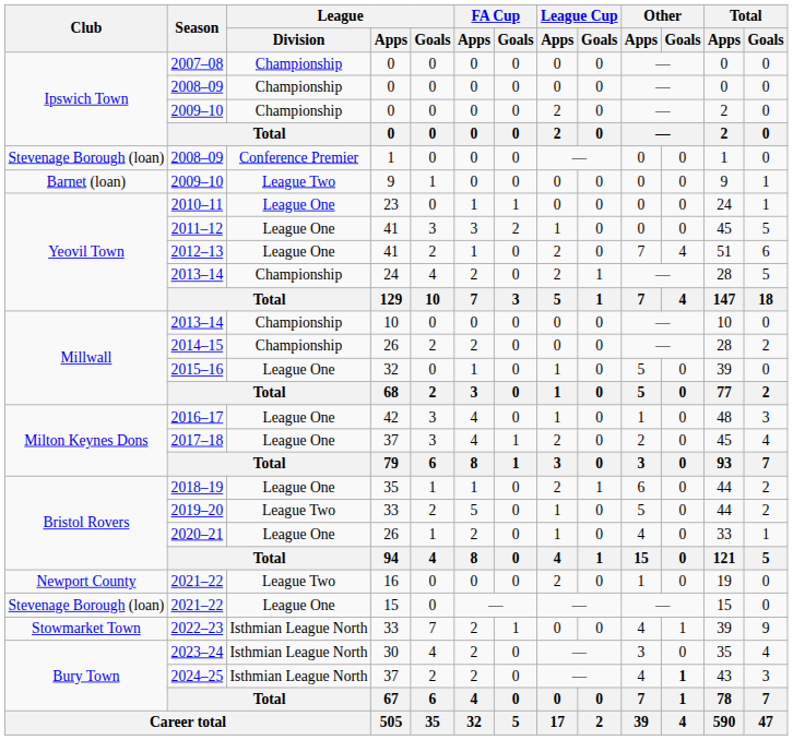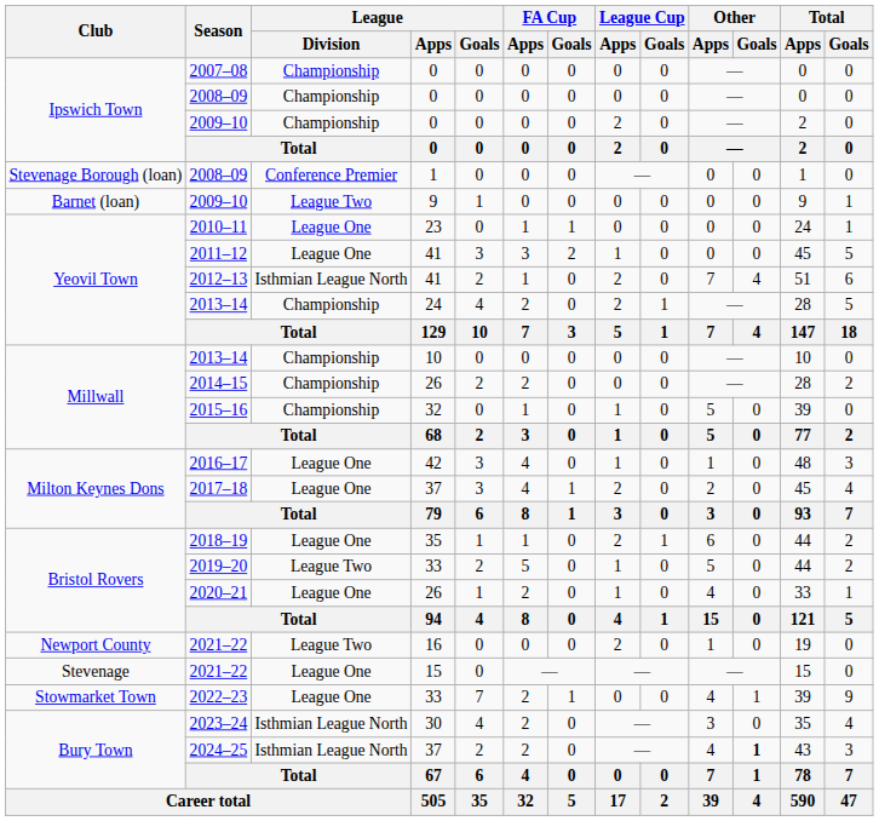 <table class=wikitable style="text-align: center;">
 <tr>
 <th rowspan=2>Club</th>
 <th rowspan=2>Season</th>
 <th colspan=3>League</th>
 <th colspan=2><a href='#'>FA Cup</a></th>
 <th colspan=2><a href='#'>League Cup</a></th>
 <th colspan=2>Other</th>
 <th colspan=2>Total</th>
 </tr>
 <tr>
 <th>Division</th>
 <th>Apps</th>
 <th>Goals</th>
 <th>Apps</th>
 <th>Goals</th>
 <th>Apps</th>
 <th>Goals</th>
 <th>Apps</th>
 <th>Goals</th>
 <th>Apps</th>
 <th>Goals</th>
 </tr>
 <tr>
 <td rowspan=4><a href='#'>Ipswich Town</a></td>
 <td><a href='#'>2007–08</a></td>
 <td><a href='#'>Championship</a></td>
 <td>0</td>
 <td>0</td>
 <td>0</td>
 <td>0</td>
 <td>0</td>
 <td>0</td>
 <td colspan=2>—</td>
 <td>0</td>
 <td>0</td>
 </tr>
 <tr>
 <td><a href='#'>2008–09</a></td>
 <td>Championship</td>
 <td>0</td>
 <td>0</td>
 <td>0</td>
 <td>0</td>
 <td>0</td>
 <td>0</td>
 <td colspan=2>—</td>
 <td>0</td>
 <td>0</td>
 </tr>
 <tr>
 <td><a href='#'>2009–10</a></td>
 <td>Championship</td>
 <td>0</td>
 <td>0</td>
 <td>0</td>
 <td>0</td>
 <td>2</td>
 <td>0</td>
 <td colspan=2>—</td>
 <td>2</td>
 <td>0</td>
 </tr>
 <tr>
 <th colspan=2>Total</th>
 <th>0</th>
 <th>0</th>
 <th>0</th>
 <th>0</th>
 <th>2</th>
 <th>0</th>
 <th colspan=2>—</th>
 <th>2</th>
 <th>0</th>
 </tr>
 <tr>
 <td><a href='#'>Stevenage Borough</a> (loan)</td>
 <td><a href='#'>2008–09</a></td>
 <td><a href='#'>Conference Premier</a></td>
 <td>1</td>
 <td>0</td>
 <td>0</td>
 <td>0</td>
 <td colspan=2>—</td>
 <td>0</td>
 <td>0</td>
 <td>1</td>
 <td>0</td>
 </tr>
 <tr>
 <td><a href='#'>Barnet</a> (loan)</td>
 <td><a href='#'>2009–10</a></td>
 <td><a href='#'>League Two</a></td>
 <td>9</td>
 <td>1</td>
 <td>0</td>
 <td>0</td>
 <td>0</td>
 <td>0</td>
 <td>0</td>
 <td>0</td>
 <td>9</td>
 <td>1</td>
 </tr>
 <tr>
 <td rowspan=5><a href='#'>Yeovil Town</a></td>
 <td><a href='#'>2010–11</a></td>
 <td><a href='#'>League One</a></td>
 <td>23</td>
 <td>0</td>
 <td>1</td>
 <td>1</td>
 <td>0</td>
 <td>0</td>
 <td>0</td>
 <td>0</td>
 <td>24</td>
 <td>1</td>
 </tr>
 <tr>
 <td><a href='#'>2011–12</a></td>
 <td>League One</td>
 <td>41</td>
 <td>3</td>
 <td>3</td>
 <td>2</td>
 <td>1</td>
 <td>0</td>
 <td>0</td>
 <td>0</td>
 <td>45</td>
 <td>5</td>
 </tr>
 <tr>
 <td><a href='#'>2012–13</a></td>
-<td>League One</td>
+<td>Isthmian League North</td>
 <td>41</td>
 <td>2</td>
 <td>1</td>
 <td>0</td>
 <td>2</td>
 <td>0</td>
 <td>7</td>
 <td>4</td>
 <td>51</td>
 <td>6</td>
 </tr>
 <tr>
 <td><a href='#'>2013–14</a></td>
 <td>Championship</td>
 <td>24</td>
 <td>4</td>
 <td>2</td>
 <td>0</td>
 <td>2</td>
 <td>1</td>
 <td colspan=2>—</td>
 <td>28</td>
 <td>5</td>
 </tr>
 <tr>
 <th colspan=2>Total</th>
 <th>129</th>
 <th>10</th>
 <th>7</th>
 <th>3</th>
 <th>5</th>
 <th>1</th>
 <th>7</th>
 <th>4</th>
 <th>147</th>
 <th>18</th>
 </tr>
 <tr>
 <td rowspan=4><a href='#'>Millwall</a></td>
 <td><a href='#'>2013–14</a></td>
 <td>Championship</td>
 <td>10</td>
 <td>0</td>
 <td>0</td>
 <td>0</td>
 <td>0</td>
 <td>0</td>
 <td colspan=2>—</td>
 <td>10</td>
 <td>0</td>
 </tr>
 <tr>
 <td><a href='#'>2014–15</a></td>
 <td>Championship</td>
 <td>26</td>
 <td>2</td>
 <td>2</td>
 <td>0</td>
 <td>0</td>
 <td>0</td>
 <td colspan=2>—</td>
 <td>28</td>
 <td>2</td>
 </tr>
 <tr>
 <td><a href='#'>2015–16</a></td>
-<td>League One</td>
+<td>Championship</td>
 <td>32</td>
 <td>0</td>
 <td>1</td>
 <td>0</td>
 <td>1</td>
 <td>0</td>
 <td>5</td>
 <td>0</td>
 <td>39</td>
 <td>0</td>
 </tr>
 <tr>
 <th colspan=2>Total</th>
 <th>68</th>
 <th>2</th>
 <th>3</th>
 <th>0</th>
 <th>1</th>
 <th>0</th>
 <th>5</th>
 <th>0</th>
 <th>77</th>
 <th>2</th>
 </tr>
 <tr>
 <td rowspan=3><a href='#'>Milton Keynes Dons</a></td>
 <td><a href='#'>2016–17</a></td>
 <td>League One</td>
 <td>42</td>
 <td>3</td>
 <td>4</td>
 <td>0</td>
 <td>1</td>
 <td>0</td>
 <td>1</td>
 <td>0</td>
 <td>48</td>
 <td>3</td>
 </tr>
 <tr>
 <td><a href='#'>2017–18</a></td>
 <td>League One</td>
 <td>37</td>
 <td>3</td>
 <td>4</td>
 <td>1</td>
 <td>2</td>
 <td>0</td>
 <td>2</td>
 <td>0</td>
 <td>45</td>
 <td>4</td>
 </tr>
 <tr>
 <th colspan=2>Total</th>
 <th>79</th>
 <th>6</th>
 <th>8</th>
 <th>1</th>
 <th>3</th>
 <th>0</th>
 <th>3</th>
 <th>0</th>
 <th>93</th>
 <th>7</th>
 </tr>
 <tr>
 <td rowspan=4><a href='#'>Bristol Rovers</a></td>
 <td><a href='#'>2018–19</a></td>
 <td>League One</td>
 <td>35</td>
 <td>1</td>
 <td>1</td>
 <td>0</td>
 <td>2</td>
 <td>1</td>
 <td>6</td>
 <td>0</td>
 <td>44</td>
 <td>2</td>
 </tr>
 <tr>
 <td><a href='#'>2019–20</a></td>
 <td>League Two</td>
 <td>33</td>
 <td>2</td>
 <td>5</td>
 <td>0</td>
 <td>1</td>
 <td>0</td>
 <td>5</td>
 <td>0</td>
 <td>44</td>
 <td>2</td>
 </tr>
 <tr>
 <td><a href='#'>2020–21</a></td>
 <td>League One</td>
 <td>26</td>
 <td>1</td>
 <td>2</td>
 <td>0</td>
 <td>1</td>
 <td>0</td>
 <td>4</td>
 <td>0</td>
 <td>33</td>
 <td>1</td>
 </tr>
 <tr>
 <th colspan=2>Total</th>
 <th>94</th>
 <th>4</th>
 <th>8</th>
 <th>0</th>
 <th>4</th>
 <th>1</th>
 <th>15</th>
 <th>0</th>
 <th>121</th>
 <th>5</th>
 </tr>
 <tr>
 <td><a href='#'>Newport County</a></td>
 <td><a href='#'>2021–22</a></td>
 <td>League Two</td>
 <td>16</td>
 <td>0</td>
 <td>0</td>
 <td>0</td>
 <td>2</td>
 <td>0</td>
 <td>1</td>
 <td>0</td>
 <td>19</td>
 <td>0</td>
 </tr>
 <tr>
-<td><a href='#'>Stevenage Borough</a> (loan)</td>
+<td>Stevenage</td>
 <td><a href='#'>2021–22</a></td>
 <td>League One</td>
 <td>15</td>
 <td>0</td>
 <td colspan=2>—</td>
 <td colspan=2>—</td>
 <td colspan=2>—</td>
 <td>15</td>
 <td>0</td>
 </tr>
 <tr>
 <td><a href='#'>Stowmarket Town</a></td>
 <td><a href='#'>2022–23</a></td>
-<td>Isthmian League North</td>
+<td>League One</td>
 <td>33</td>
 <td>7</td>
 <td>2</td>
 <td>1</td>
 <td>0</td>
 <td>0</td>
 <td>4</td>
 <td>1</td>
 <td>39</td>
 <td>9</td>
 </tr>
 <tr>
 <td rowspan="3"><a href='#'>Bury Town</a></td>
 <td><a href='#'>2023–24</a></td>
 <td>Isthmian League North</td>
 <td>30</td>
 <td>4</td>
 <td>2</td>
 <td>0</td>
 <td colspan="2">—</td>
 <td>3</td>
 <td>0</td>
 <td>35</td>
 <td>4</td>
 </tr>
 <tr>
 <td><a href='#'>2024–25</a></td>
 <td>Isthmian League North</td>
 <td>37</td>
 <td>2</td>
 <td>2</td>
 <td>0</td>
 <td colspan="2">—</td>
 <td>4</td>
 <td><strong>1</strong></td>
 <td>43</td>
 <td>3</td>
 </tr>
 <tr>
 <th colspan="2">Total</th>
 <th>67</th>
 <th>6</th>
 <th>4</th>
 <th>0</th>
 <th>0</th>
 <th>0</th>
 <th>7</th>
 <th>1</th>
 <th>78</th>
 <th>7</th>
 </tr>
 <tr>
 <th colspan=3>Career total</th>
 <th>505</th>
 <th>35</th>
 <th>32</th>
 <th>5</th>
 <th>17</th>
 <th>2</th>
 <th>39</th>
 <th>4</th>
 <th>590</th>
 <th>47</th>
 </tr>
 </table>
